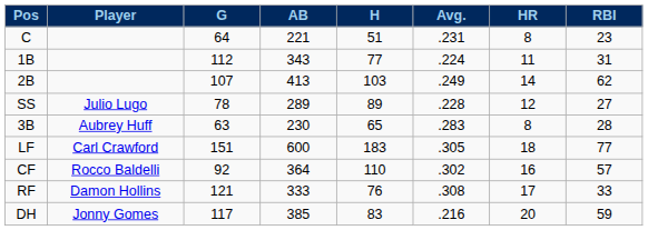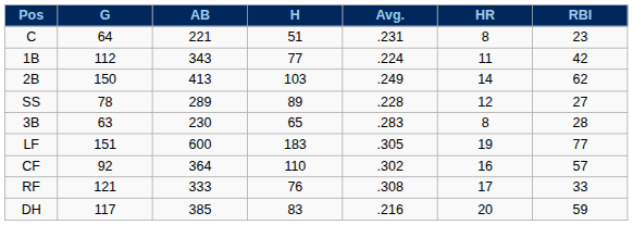 <table class="wikitable sortable">
 <tr>
 <th style="background:#00285d; color:#9eceee; width:5%;">Pos</th>
-<th style="background:#00285d; color:#9eceee; width:16%;">Player</th>
 <th style="background:#00285d; color:#9eceee; width:9%;">G</th>
 <th style="background:#00285d; color:#9eceee; width:9%;">AB</th>
 <th style="background:#00285d; color:#9eceee; width:9%;">H</th>
 <th style="background:#00285d; color:#9eceee; width:9%;">Avg.</th>
 <th style="background:#00285d; color:#9eceee; width:9%;">HR</th>
 <th style="background:#00285d; color:#9eceee; width:9%;">RBI</th>
 </tr>
 <tr style="text-align:center;">
 <td>C</td>
-<td></td>
 <td>64</td>
 <td>221</td>
 <td>51</td>
 <td>.231</td>
 <td>8</td>
 <td>23</td>
 </tr>
 <tr style="text-align:center;">
 <td>1B</td>
-<td></td>
 <td>112</td>
 <td>343</td>
 <td>77</td>
 <td>.224</td>
 <td>11</td>
-<td>31</td>
+<td>42</td>
 </tr>
 <tr style="text-align:center;">
 <td>2B</td>
-<td></td>
-<td>107</td>
+<td>150</td>
 <td>413</td>
 <td>103</td>
 <td>.249</td>
 <td>14</td>
 <td>62</td>
 </tr>
 <tr align=center>
 <td>SS</td>
-<td><a href='#'>Julio Lugo</a></td>
 <td>78</td>
 <td>289</td>
 <td>89</td>
 <td>.228</td>
 <td>12</td>
 <td>27</td>
 </tr>
 <tr align=center>
 <td>3B</td>
-<td><a href='#'>Aubrey Huff</a></td>
 <td>63</td>
 <td>230</td>
 <td>65</td>
 <td>.283</td>
 <td>8</td>
 <td>28</td>
 </tr>
 <tr align=center>
 <td>LF</td>
-<td><a href='#'>Carl Crawford</a></td>
 <td>151</td>
 <td>600</td>
 <td>183</td>
 <td>.305</td>
-<td>18</td>
+<td>19</td>
 <td>77</td>
 </tr>
 <tr align=center>
 <td>CF</td>
-<td><a href='#'>Rocco Baldelli</a></td>
 <td>92</td>
 <td>364</td>
 <td>110</td>
 <td>.302</td>
 <td>16</td>
 <td>57</td>
 </tr>
 <tr align=center>
 <td>RF</td>
-<td><a href='#'>Damon Hollins</a></td>
 <td>121</td>
 <td>333</td>
 <td>76</td>
 <td>.308</td>
 <td>17</td>
 <td>33</td>
 </tr>
 <tr align=center>
 <td>DH</td>
-<td><a href='#'>Jonny Gomes</a></td>
 <td>117</td>
 <td>385</td>
 <td>83</td>
 <td>.216</td>
 <td>20</td>
 <td>59</td>
 </tr>
 </table>
